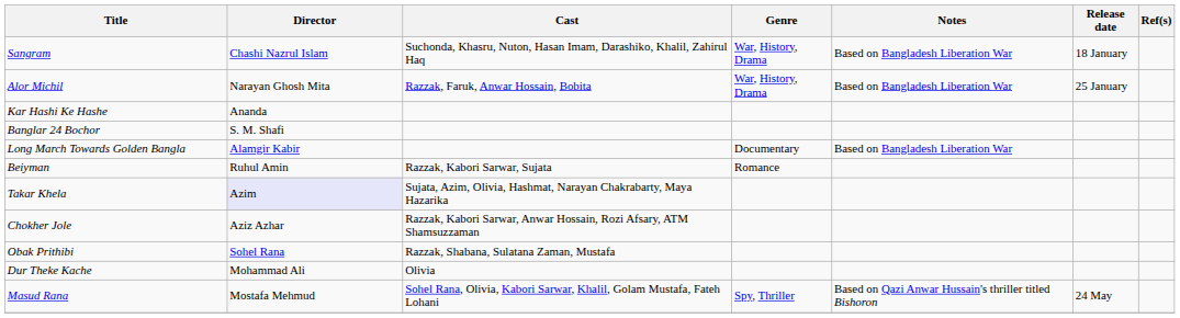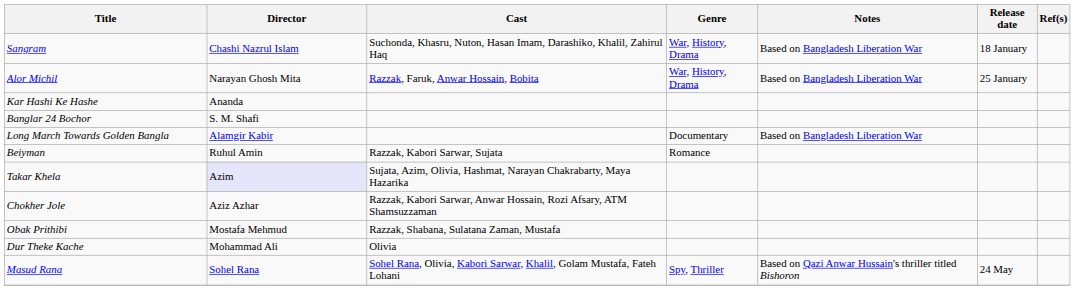 <table class="wikitable">
 <tr>
 <th style="width:19%;">Title</th>
 <th style="width:15%;">Director</th>
 <th>Cast</th>
 <th>Genre</th>
 <th>Notes</th>
 <th>Release date</th>
 <th>Ref(s)</th>
 </tr>
 <tr>
 <td><em><a href='#'>Sangram</a></em></td>
 <td><a href='#'>Chashi Nazrul Islam</a></td>
 <td>Suchonda, Khasru, Nuton, Hasan Imam, Darashiko, Khalil, Zahirul Haq</td>
 <td><a href='#'>War</a>, <a href='#'>History</a>, <a href='#'>Drama</a></td>
 <td>Based on <a href='#'>Bangladesh Liberation War</a></td>
 <td>18 January</td>
 <td></td>
 </tr>
 <tr>
 <td><em><a href='#'>Alor Michil</a></em></td>
 <td>Narayan Ghosh Mita</td>
 <td><a href='#'>Razzak</a>, Faruk, <a href='#'>Anwar Hossain</a>, <a href='#'>Bobita</a></td>
 <td><a href='#'>War</a>, <a href='#'>History</a>, <a href='#'>Drama</a></td>
 <td>Based on <a href='#'>Bangladesh Liberation War</a></td>
 <td>25 January</td>
 <td></td>
 </tr>
 <tr>
 <td><em>Kar Hashi Ke Hashe</em></td>
 <td>Ananda</td>
 <td></td>
 <td></td>
 <td></td>
 <td></td>
 <td></td>
 </tr>
 <tr>
 <td><em>Banglar 24 Bochor</em></td>
 <td>S. M. Shafi</td>
 <td></td>
 <td></td>
 <td></td>
 <td></td>
 <td></td>
 </tr>
 <tr>
 <td><em>Long March Towards Golden Bangla</em></td>
 <td><a href='#'>Alamgir Kabir</a></td>
 <td></td>
 <td>Documentary</td>
 <td>Based on <a href='#'>Bangladesh Liberation War</a></td>
 <td></td>
 <td></td>
 </tr>
 <tr>
 <td><em>Beiyman</em></td>
 <td>Ruhul Amin</td>
 <td>Razzak, Kabori Sarwar, Sujata</td>
 <td>Romance</td>
 <td></td>
 <td></td>
 <td></td>
 </tr>
 <tr>
 <td><em>Takar Khela</em></td>
 <td style="background: lavender;">Azim</td>
 <td>Sujata, Azim, Olivia, Hashmat, Narayan Chakrabarty, Maya Hazarika</td>
 <td></td>
 <td></td>
 <td></td>
 <td></td>
 </tr>
 <tr>
 <td><em>Chokher Jole</em></td>
 <td>Aziz Azhar</td>
 <td>Razzak, Kabori Sarwar, Anwar Hossain, Rozi Afsary, ATM Shamsuzzaman</td>
 <td></td>
 <td></td>
 <td></td>
 <td></td>
 </tr>
 <tr>
 <td><em>Obak Prithibi</em></td>
-<td><a href='#'>Sohel Rana</a></td>
+<td>Mostafa Mehmud</td>
 <td>Razzak, Shabana, Sulatana Zaman, Mustafa</td>
 <td></td>
 <td></td>
 <td></td>
 <td></td>
 </tr>
 <tr>
 <td><em>Dur Theke Kache</em></td>
 <td>Mohammad Ali</td>
 <td>Olivia</td>
 <td></td>
 <td></td>
 <td></td>
 <td></td>
 </tr>
 <tr>
 <td><em><a href='#'>Masud Rana</a></em></td>
-<td>Mostafa Mehmud</td>
+<td><a href='#'>Sohel Rana</a></td>
 <td><a href='#'>Sohel Rana</a>, Olivia, <a href='#'>Kabori Sarwar</a>, <a href='#'>Khalil</a>, Golam Mustafa, Fateh Lohani</td>
 <td><a href='#'>Spy</a>, <a href='#'>Thriller</a></td>
 <td>Based on <a href='#'>Qazi Anwar Hussain</a>'s thriller titled <em>Bishoron</em></td>
 <td>24 May</td>
 <td></td>
 </tr>
 <tr>
 </tr>
 </table>
